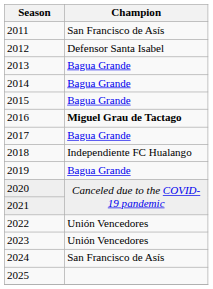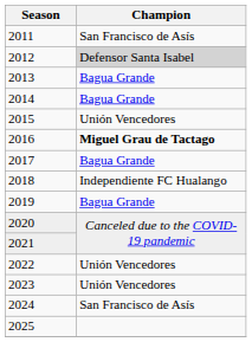 <table class="wikitable sortable">
 <tr>
 <th width=80px>Season</th>
 <th width=200px>Champion</th>
 </tr>
 <tr>
 <td>2011</td>
 <td>San Francisco de Asís</td>
 </tr>
 <tr>
 <td>2012</td>
-<td>Defensor Santa Isabel</td>
+<td style="background: lightgrey;">Defensor Santa Isabel</td>
 </tr>
 <tr>
 <td>2013</td>
 <td><a href='#'>Bagua Grande</a></td>
 </tr>
 <tr>
 <td>2014</td>
 <td><a href='#'>Bagua Grande</a></td>
 </tr>
 <tr>
 <td>2015</td>
-<td><a href='#'>Bagua Grande</a></td>
+<td>Unión Vencedores</td>
 </tr>
 <tr>
 <td>2016</td>
 <td><strong>Miguel Grau de Tactago</strong></td>
 </tr>
 <tr>
 <td>2017</td>
 <td><a href='#'>Bagua Grande</a></td>
 </tr>
 <tr>
 <td>2018</td>
 <td>Independiente FC Hualango</td>
 </tr>
 <tr>
 <td>2019</td>
 <td><a href='#'>Bagua Grande</a></td>
 </tr>
 <tr bgcolor=#efefef>
 <td>2020</td>
 <td rowspan=2 colspan="2" align=center><em>Canceled due to the <a href='#'>COVID-19 pandemic</a></em></td>
 </tr>
 <tr bgcolor=#efefef>
 <td>2021</td>
 </tr>
 <tr>
 <td>2022</td>
 <td>Unión Vencedores</td>
 </tr>
 <tr>
 <td>2023</td>
 <td>Unión Vencedores</td>
 </tr>
 <tr>
 <td>2024</td>
 <td>San Francisco de Asís</td>
 </tr>
 <tr>
 <td>2025</td>
 <td></td>
 </tr>
 <tr>
 </tr>
 </table>
